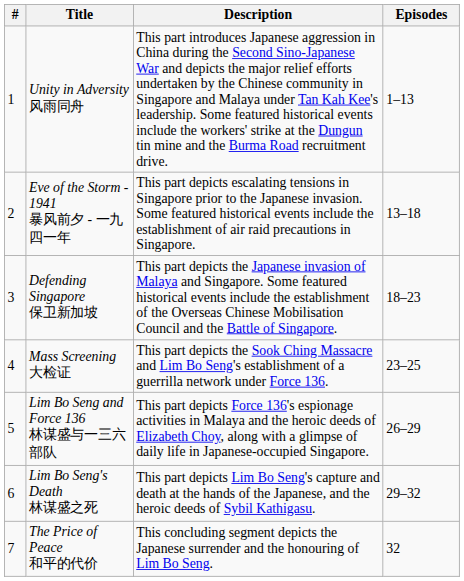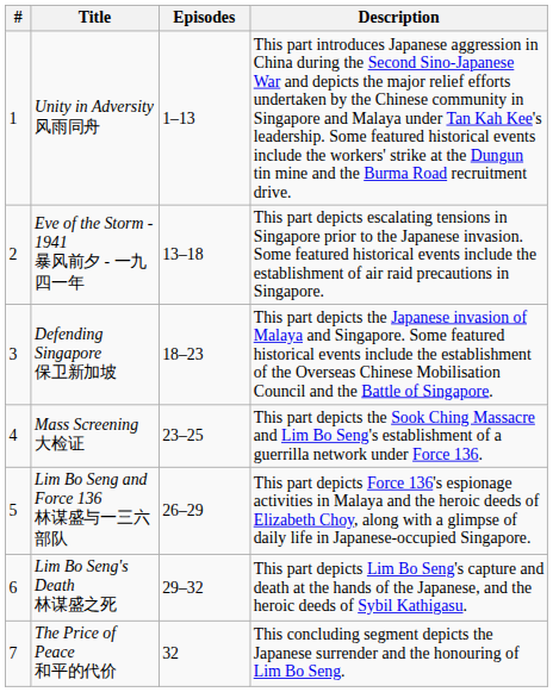 <table class="wikitable" width=60%>
 <tr>
 <th width=3%>#</th>
 <th width=15%>Title</th>
+<th width=7%>Episodes</th>
 <th width=35%>Description</th>
-<th width=7%>Episodes</th>
 </tr>
 <tr>
 <td>1</td>
 <td><em>Unity in Adversity</em><br>风雨同舟</td>
+<td>1–13</td>
 <td>This part introduces Japanese aggression in China during the <a href='#'>Second Sino-Japanese War</a> and depicts the major relief efforts undertaken by the Chinese community in Singapore and Malaya under <a href='#'>Tan Kah Kee</a>'s leadership. Some featured historical events include the workers' strike at the <a href='#'>Dungun</a> tin mine and the <a href='#'>Burma Road</a> recruitment drive.</td>
-<td>1–13</td>
 </tr>
 <tr>
 <td>2</td>
 <td><em>Eve of the Storm - 1941</em><br>暴风前夕 - 一九四一年</td>
+<td>13–18</td>
 <td>This part depicts escalating tensions in Singapore prior to the Japanese invasion. Some featured historical events include the establishment of air raid precautions in Singapore.</td>
-<td>13–18</td>
 </tr>
 <tr>
 <td>3</td>
 <td><em>Defending Singapore</em><br>保卫新加坡</td>
+<td>18–23</td>
 <td>This part depicts the <a href='#'>Japanese invasion of Malaya</a> and Singapore. Some featured historical events include the establishment of the Overseas Chinese Mobilisation Council and the <a href='#'>Battle of Singapore</a>.</td>
-<td>18–23</td>
 </tr>
 <tr>
 <td>4</td>
 <td><em>Mass Screening</em><br>大检证</td>
+<td>23–25</td>
 <td>This part depicts the <a href='#'>Sook Ching Massacre</a> and <a href='#'>Lim Bo Seng</a>'s establishment of a guerrilla network under <a href='#'>Force 136</a>.</td>
-<td>23–25</td>
 </tr>
 <tr>
 <td>5</td>
 <td><em>Lim Bo Seng and Force 136</em><br>林谋盛与一三六部队</td>
+<td>26–29</td>
 <td>This part depicts <a href='#'>Force 136</a>'s espionage activities in Malaya and the heroic deeds of <a href='#'>Elizabeth Choy</a>, along with a glimpse of daily life in Japanese-occupied Singapore.</td>
-<td>26–29</td>
 </tr>
 <tr>
 <td>6</td>
 <td><em>Lim Bo Seng's Death</em><br>林谋盛之死</td>
+<td>29–32</td>
 <td>This part depicts <a href='#'>Lim Bo Seng</a>'s capture and death at the hands of the Japanese, and the heroic deeds of <a href='#'>Sybil Kathigasu</a>.</td>
-<td>29–32</td>
 </tr>
 <tr>
 <td>7</td>
 <td><em>The Price of Peace</em><br>和平的代价</td>
+<td>32</td>
 <td>This concluding segment depicts the Japanese surrender and the honouring of <a href='#'>Lim Bo Seng</a>.</td>
-<td>32</td>
 </tr>
 </table>
